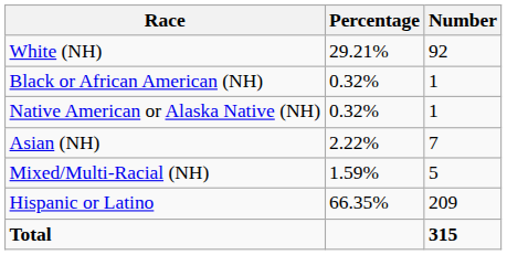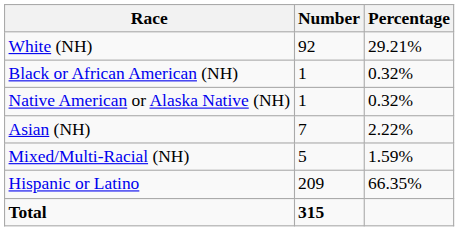 <table class="wikitable">
 <tr>
 <th>Race</th>
+<th>Number</th>
 <th>Percentage</th>
-<th>Number</th>
 </tr>
 <tr>
 <td><a href='#'>White</a> (NH)</td>
+<td>92</td>
 <td>29.21%</td>
-<td>92</td>
 </tr>
 <tr>
 <td><a href='#'>Black or African American</a> (NH)</td>
+<td>1</td>
 <td>0.32%</td>
-<td>1</td>
 </tr>
 <tr>
 <td><a href='#'>Native American</a> or <a href='#'>Alaska Native</a> (NH)</td>
+<td>1</td>
 <td>0.32%</td>
-<td>1</td>
 </tr>
 <tr>
 <td><a href='#'>Asian</a> (NH)</td>
+<td>7</td>
 <td>2.22%</td>
-<td>7</td>
 </tr>
 <tr>
 <td><a href='#'>Mixed/Multi-Racial</a> (NH)</td>
+<td>5</td>
 <td>1.59%</td>
-<td>5</td>
 </tr>
 <tr>
 <td><a href='#'>Hispanic or Latino</a></td>
+<td>209</td>
 <td>66.35%</td>
-<td>209</td>
 </tr>
 <tr>
 <td><strong>Total</strong></td>
+<td><strong>315</strong></td>
 <td></td>
-<td><strong>315</strong></td>
 </tr>
 </table>
